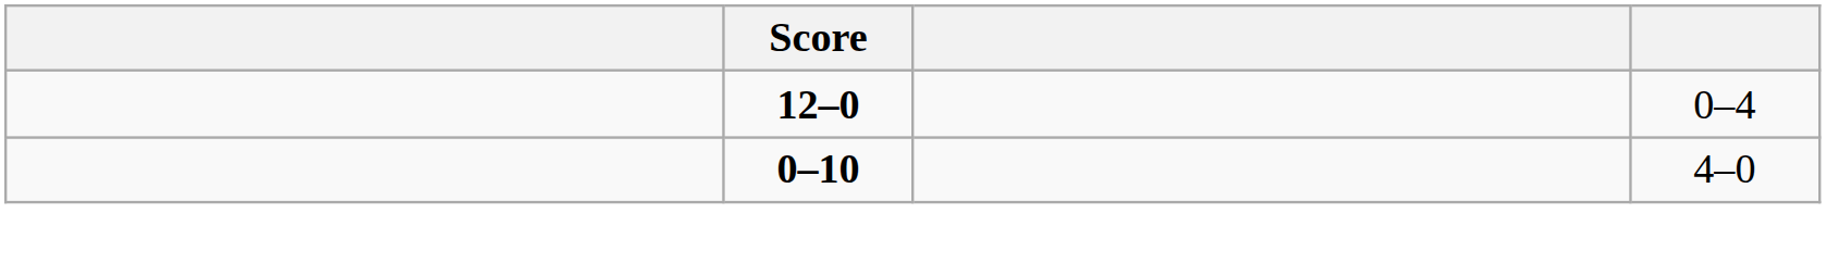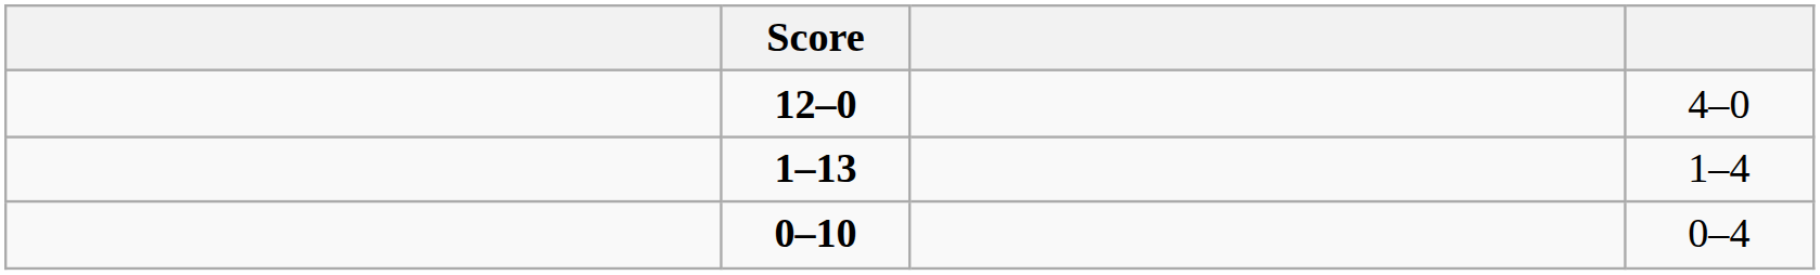 <table class="wikitable" style="text-align: center; ">
 <tr>
 <th align="right" width="270"></th>
 <th width="65">Score</th>
 <th align="left" width="270"></th>
 <th width="65"></th>
 </tr>
 <tr>
 <td align="left"><strong></strong></td>
 <td><strong>12–0</strong></td>
 <td align="left"></td>
-<td>0–4 <strong></strong></td>
+<td>4–0 <strong></strong></td>
+</tr>
+<tr>
+<td align="left"></td>
+<td><strong>1–13</strong></td>
+<td align="left"><strong></strong></td>
+<td>1–4 <strong></strong></td>
 </tr>
 <tr>
 <td align="left"></td>
 <td><strong>0–10</strong></td>
 <td align="left"><strong></strong></td>
-<td>4–0 <strong></strong></td>
+<td>0–4 <strong></strong></td>
 </tr>
 </table>
